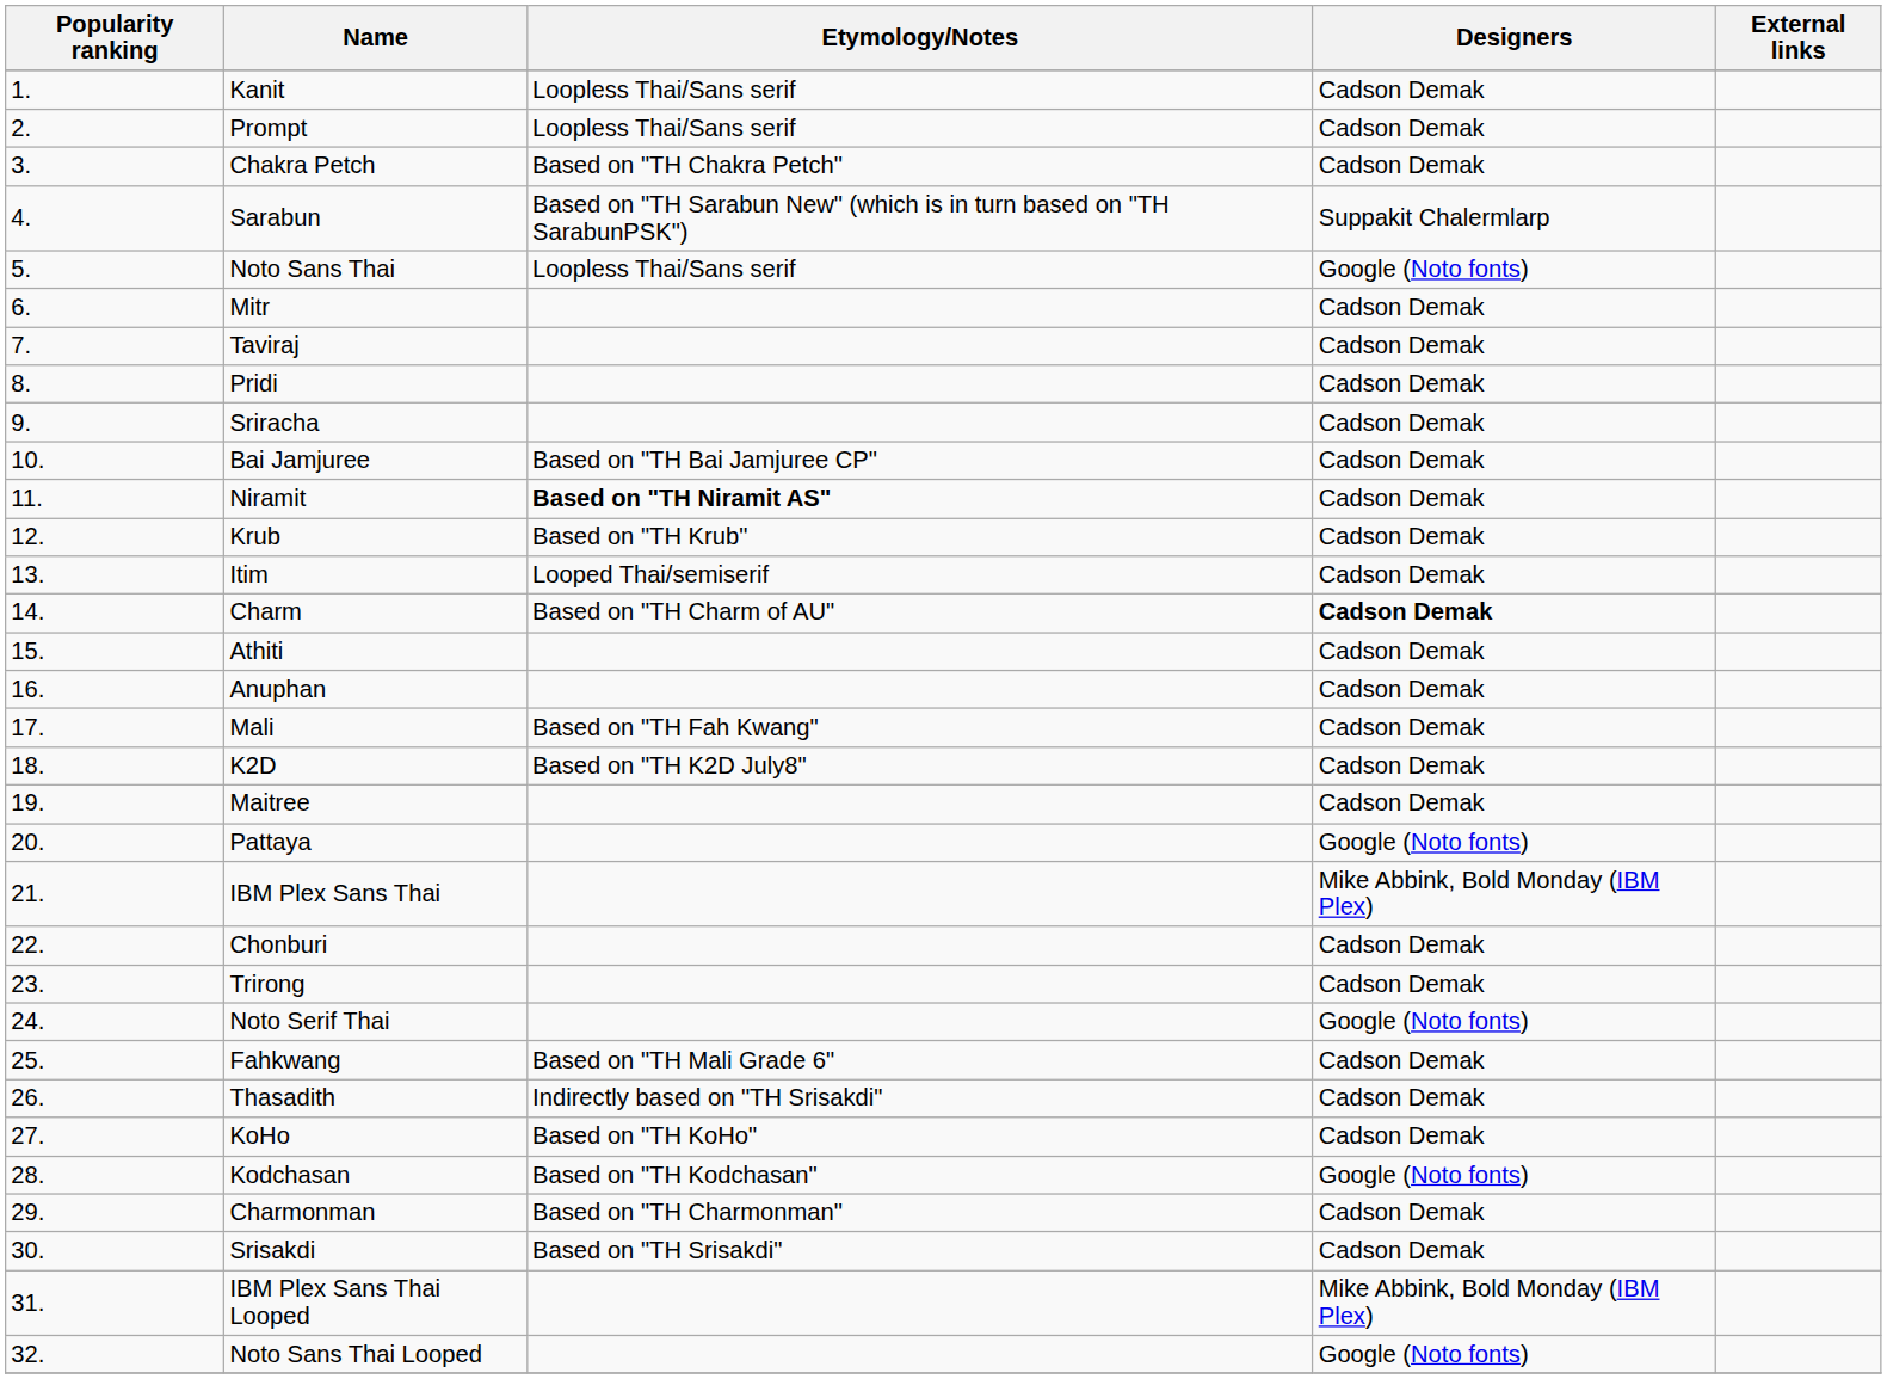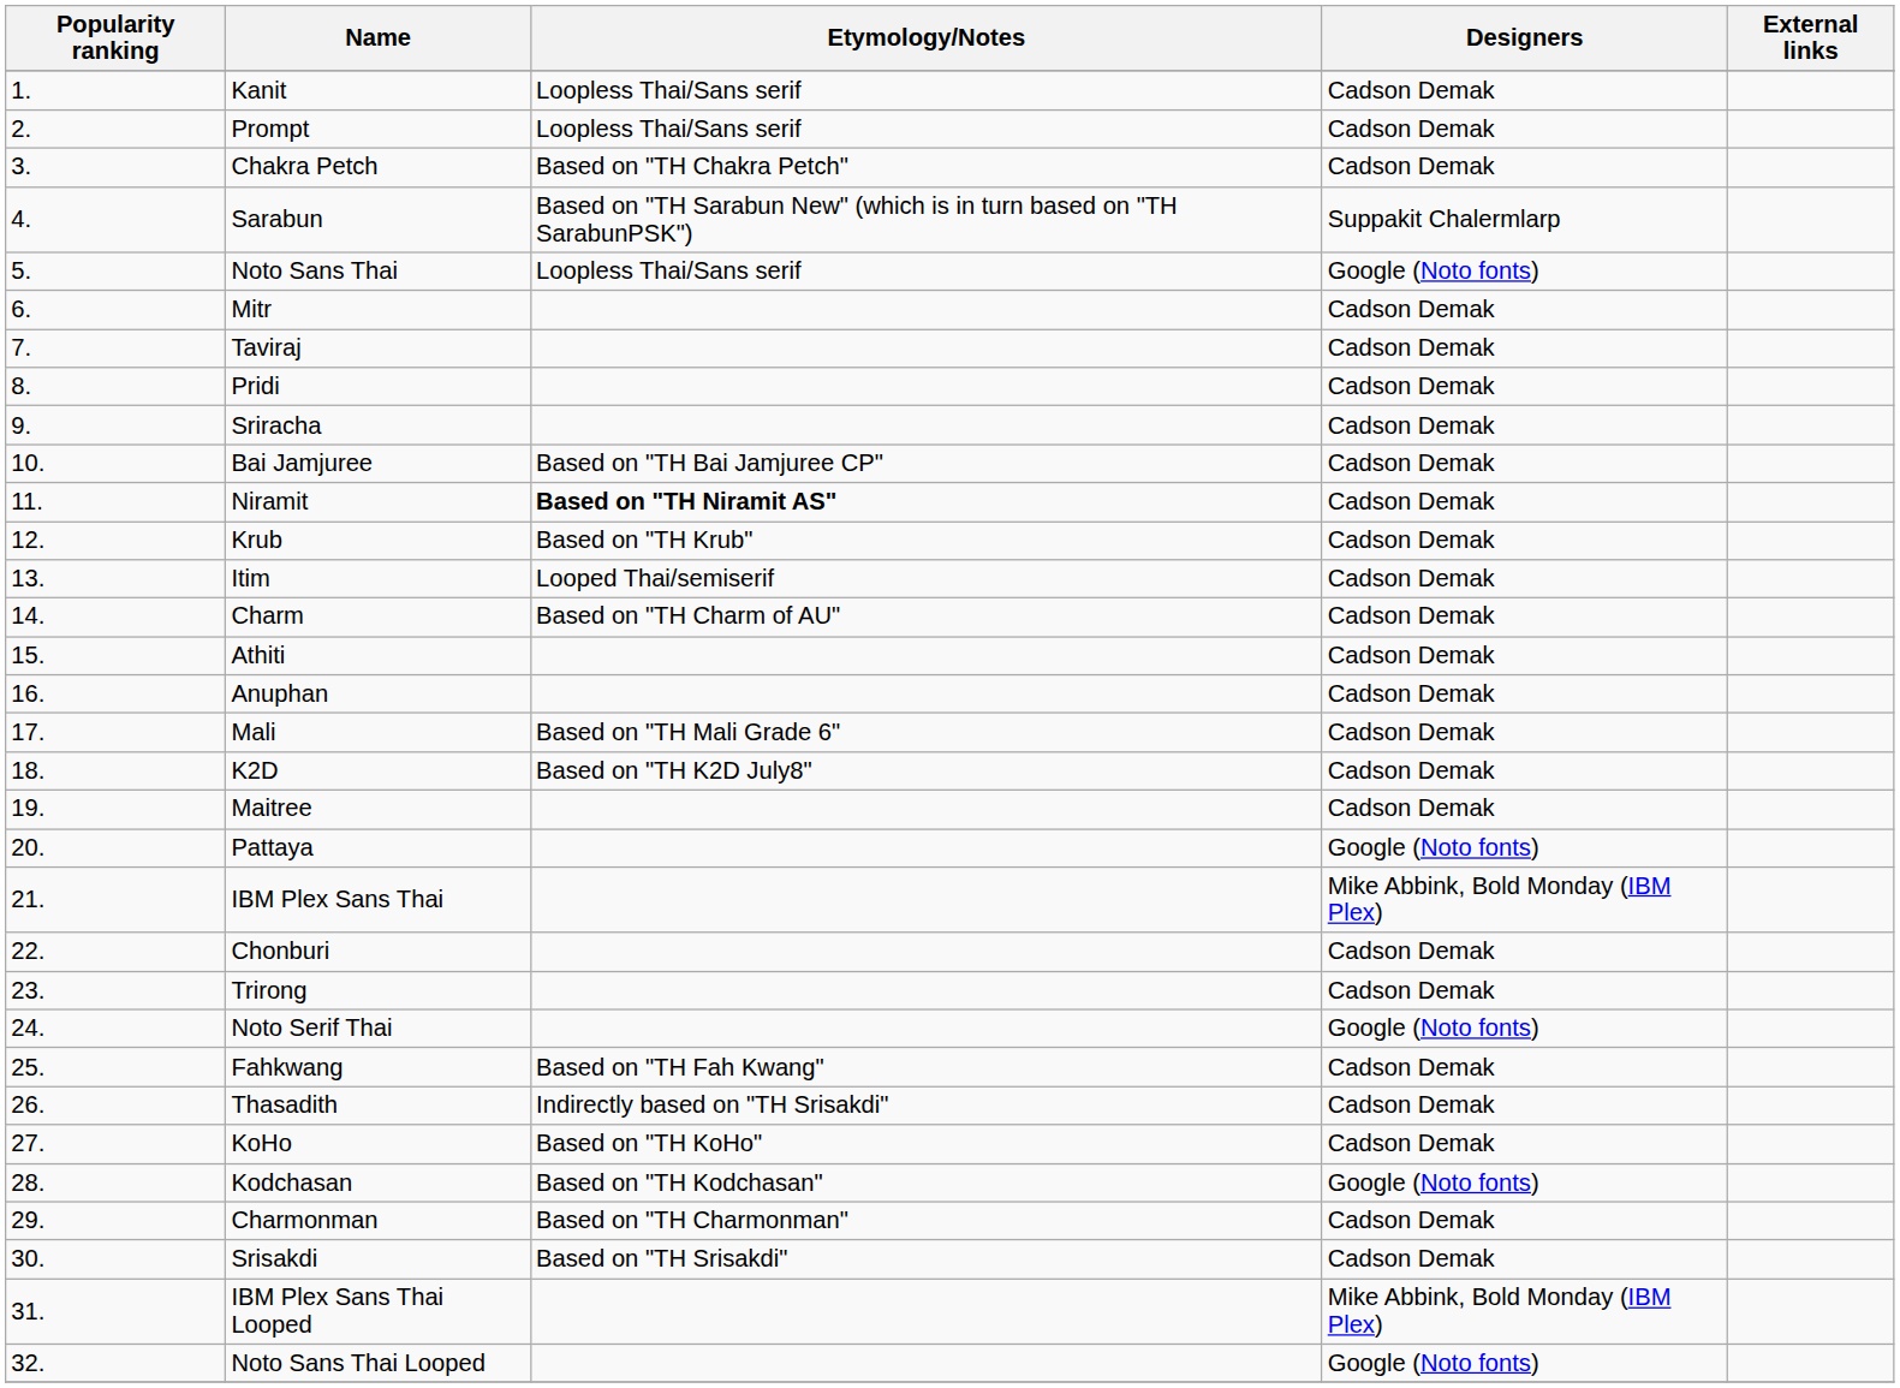 <table class="wikitable">
 <tr>
 <th>Popularity ranking</th>
 <th>Name</th>
 <th>Etymology/Notes</th>
 <th>Designers</th>
 <th>External links</th>
 </tr>
 <tr bgcolor="#ebf5ff">
 </tr>
 <tr>
 <td>1.</td>
 <td>Kanit</td>
 <td>Loopless Thai/Sans serif</td>
 <td>Cadson Demak</td>
 <td></td>
 </tr>
 <tr>
 <td>2.</td>
 <td>Prompt</td>
 <td>Loopless Thai/Sans serif</td>
 <td>Cadson Demak</td>
 <td></td>
 </tr>
 <tr>
 <td>3.</td>
 <td>Chakra Petch</td>
 <td>Based on "TH Chakra Petch"</td>
 <td>Cadson Demak</td>
 <td></td>
 </tr>
 <tr>
 <td>4.</td>
 <td>Sarabun</td>
 <td>Based on "TH Sarabun New" (which is in turn based on "TH SarabunPSK")</td>
 <td>Suppakit Chalermlarp</td>
 <td></td>
 </tr>
 <tr>
 <td>5.</td>
 <td>Noto Sans Thai</td>
 <td>Loopless Thai/Sans serif</td>
 <td>Google (<a href='#'>Noto fonts</a>)</td>
 <td></td>
 </tr>
 <tr>
 <td>6.</td>
 <td>Mitr</td>
 <td></td>
 <td>Cadson Demak</td>
 <td></td>
 </tr>
 <tr>
 <td>7.</td>
 <td>Taviraj</td>
 <td></td>
 <td>Cadson Demak</td>
 <td></td>
 </tr>
 <tr>
 <td>8.</td>
 <td>Pridi</td>
 <td></td>
 <td>Cadson Demak</td>
 <td></td>
 </tr>
 <tr>
 <td>9.</td>
 <td>Sriracha</td>
 <td></td>
 <td>Cadson Demak</td>
 <td></td>
 </tr>
 <tr>
 <td>10.</td>
 <td>Bai Jamjuree</td>
 <td>Based on "TH Bai Jamjuree CP"</td>
 <td>Cadson Demak</td>
 <td></td>
 </tr>
 <tr>
 <td>11.</td>
 <td>Niramit</td>
 <td><strong>Based on "TH Niramit AS"</strong></td>
 <td>Cadson Demak</td>
 <td></td>
 </tr>
 <tr>
 <td>12.</td>
 <td>Krub</td>
 <td>Based on "TH Krub"</td>
 <td>Cadson Demak</td>
 <td></td>
 </tr>
 <tr>
 <td>13.</td>
 <td>Itim</td>
 <td>Looped Thai/semiserif</td>
 <td>Cadson Demak</td>
 <td></td>
 </tr>
 <tr>
 <td>14.</td>
 <td>Charm</td>
 <td>Based on "TH Charm of AU"</td>
-<td><strong>Cadson Demak</strong></td>
+<td>Cadson Demak</td>
 <td></td>
 </tr>
 <tr>
 <td>15.</td>
 <td>Athiti</td>
 <td></td>
 <td>Cadson Demak</td>
 <td></td>
 </tr>
 <tr>
 <td>16.</td>
 <td>Anuphan</td>
 <td></td>
 <td>Cadson Demak</td>
 <td></td>
 </tr>
 <tr>
 <td>17.</td>
 <td>Mali</td>
-<td>Based on "TH Fah Kwang"</td>
+<td>Based on "TH Mali Grade 6"</td>
 <td>Cadson Demak</td>
 <td></td>
 </tr>
 <tr>
 <td>18.</td>
 <td>K2D</td>
 <td>Based on "TH K2D July8"</td>
 <td>Cadson Demak</td>
 <td></td>
 </tr>
 <tr>
 <td>19.</td>
 <td>Maitree</td>
 <td></td>
 <td>Cadson Demak</td>
 <td></td>
 </tr>
 <tr>
 <td>20.</td>
 <td>Pattaya</td>
 <td></td>
 <td>Google (<a href='#'>Noto fonts</a>)</td>
 <td></td>
 </tr>
 <tr>
 <td>21.</td>
 <td>IBM Plex Sans Thai</td>
 <td></td>
 <td>Mike Abbink, Bold Monday (<a href='#'>IBM Plex</a>)</td>
 <td></td>
 </tr>
 <tr>
 <td>22.</td>
 <td>Chonburi</td>
 <td></td>
 <td>Cadson Demak</td>
 <td></td>
 </tr>
 <tr>
 <td>23.</td>
 <td>Trirong</td>
 <td></td>
 <td>Cadson Demak</td>
 <td></td>
 </tr>
 <tr>
 <td>24.</td>
 <td>Noto Serif Thai</td>
 <td></td>
 <td>Google (<a href='#'>Noto fonts</a>)</td>
 <td></td>
 </tr>
 <tr>
 <td>25.</td>
 <td>Fahkwang</td>
-<td>Based on "TH Mali Grade 6"</td>
+<td>Based on "TH Fah Kwang"</td>
 <td>Cadson Demak</td>
 <td></td>
 </tr>
 <tr>
 <td>26.</td>
 <td>Thasadith</td>
 <td>Indirectly based on "TH Srisakdi"</td>
 <td>Cadson Demak</td>
 <td></td>
 </tr>
 <tr>
 <td>27.</td>
 <td>KoHo</td>
 <td>Based on "TH KoHo"</td>
 <td>Cadson Demak</td>
 <td></td>
 </tr>
 <tr>
 <td>28.</td>
 <td>Kodchasan</td>
 <td>Based on "TH Kodchasan"</td>
 <td>Google (<a href='#'>Noto fonts</a>)</td>
 <td></td>
 </tr>
 <tr>
 <td>29.</td>
 <td>Charmonman</td>
 <td>Based on "TH Charmonman"</td>
 <td>Cadson Demak</td>
 <td></td>
 </tr>
 <tr>
 <td>30.</td>
 <td>Srisakdi</td>
 <td>Based on "TH Srisakdi"</td>
 <td>Cadson Demak</td>
 <td></td>
 </tr>
 <tr>
 <td>31.</td>
 <td>IBM Plex Sans Thai Looped</td>
 <td></td>
 <td>Mike Abbink, Bold Monday (<a href='#'>IBM Plex</a>)</td>
 <td></td>
 </tr>
 <tr>
 <td>32.</td>
 <td>Noto Sans Thai Looped</td>
 <td></td>
 <td>Google (<a href='#'>Noto fonts</a>)</td>
 <td></td>
 </tr>
 <tr>
 </tr>
 </table>
